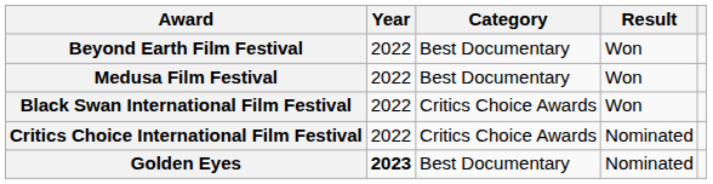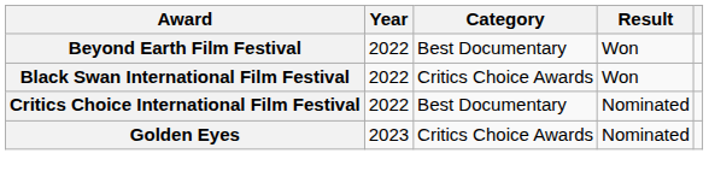 <table class="wikitable sortable">
 <tr>
 <th scope="col">Award</th>
 <th scope="col">Year</th>
 <th scope="col">Category</th>
 <th scope="col">Result</th>
 <th scope="col" class="unsortable"></th>
 </tr>
 <tr>
 <th>Beyond Earth Film Festival</th>
 <td style="text-align:center;">2022</td>
 <td International Icon of Indian Cinema>Best Documentary</td>
 <td> Won</td>
 <td></td>
 </tr>
 <tr>
-<th>Medusa Film Festival</th>
-<td style="text-align:center;">2022</td>
-<td>Best Documentary</td>
-<td> Won</td>
-<td></td>
-</tr>
-<tr>
 <th>Black Swan International Film Festival</th>
 <td style="text-align:center;">2022</td>
 <td>Critics Choice Awards</td>
 <td> Won</td>
 <td></td>
 </tr>
 <tr>
 <th scope="row"><strong>Critics Choice International Film Festival</strong></th>
 <td style="text-align:center;">2022</td>
-<td>Critics Choice Awards</td>
+<td>Best Documentary</td>
 <td>Nominated</td>
 <td></td>
 </tr>
 <tr>
 <th>Golden Eyes</th>
-<td style="text-align:center;"><strong>2023</strong></td>
-<td>Best Documentary</td>
+<td style="text-align:center;">2023</td>
+<td>Critics Choice Awards</td>
 <td>Nominated</td>
 <td></td>
 </tr>
 </table>
